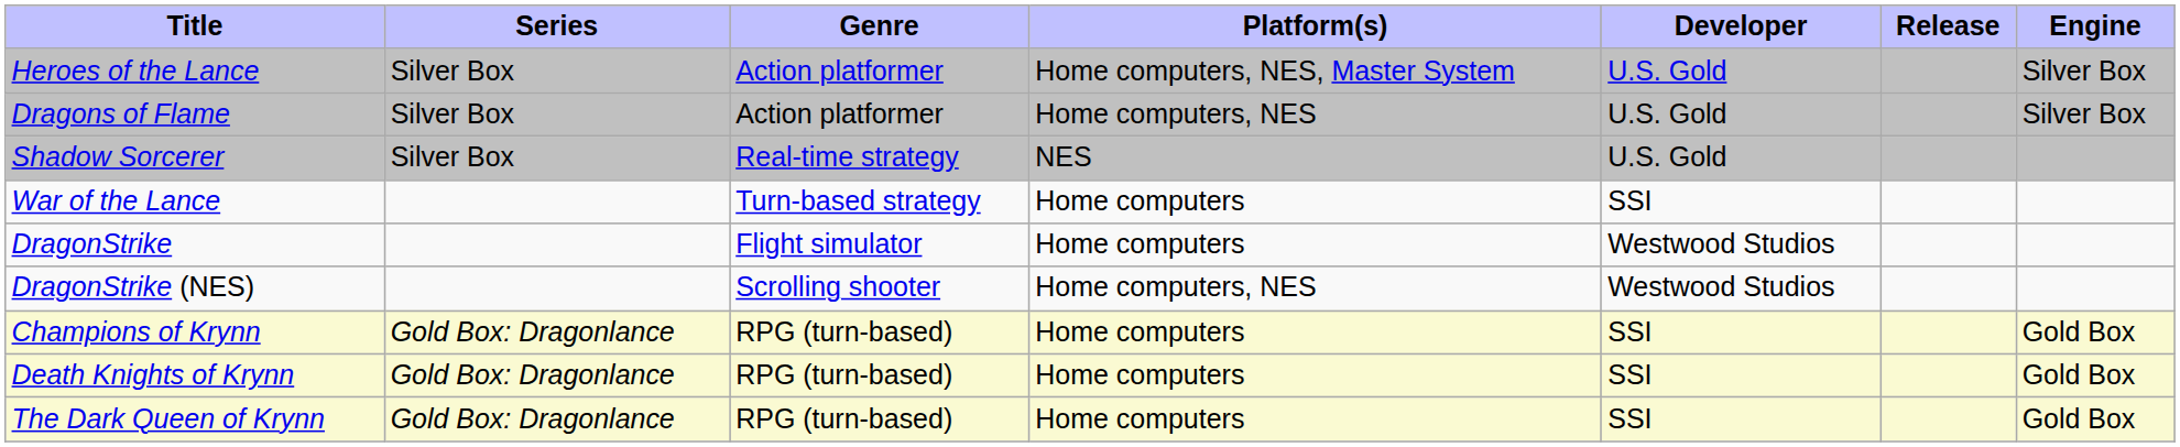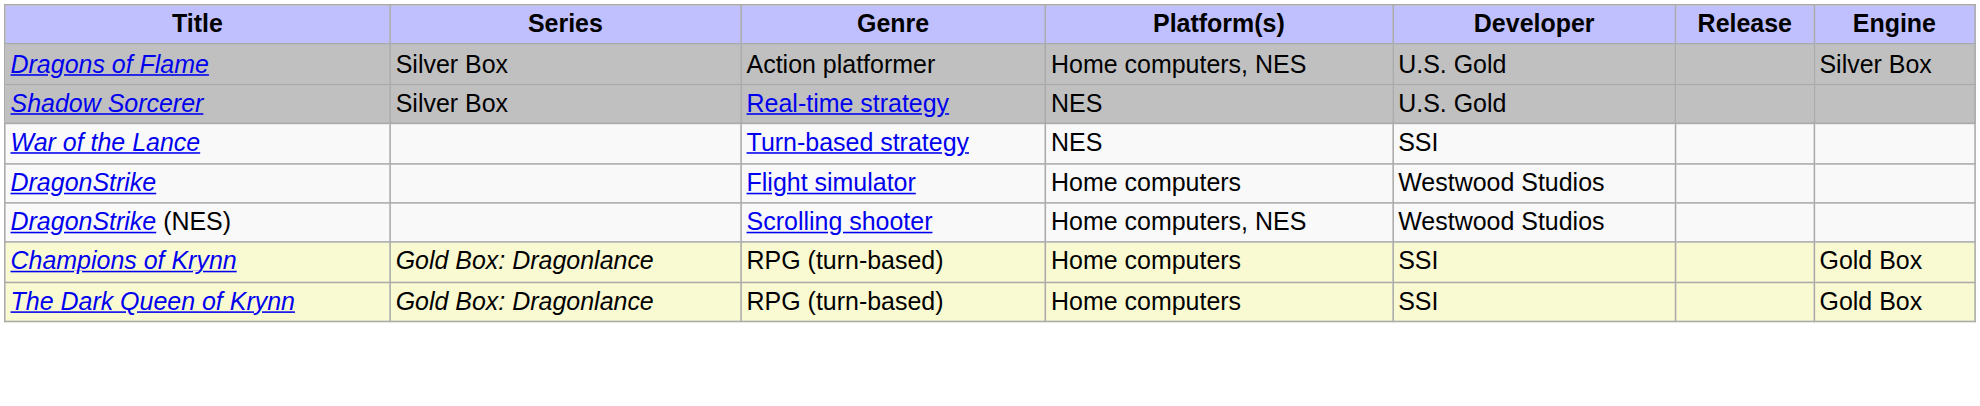 <table class="wikitable sortable" style="text-align:left; width:100%;">
 <tr>
 <th style="background:#C0C0FF;">Title</th>
 <th style="background:#C0C0FF;">Series</th>
 <th style="background:#C0C0FF;">Genre</th>
 <th style="background:#C0C0FF;">Platform(s)</th>
 <th style="background:#C0C0FF;">Developer</th>
 <th style="background:#C0C0FF;">Release</th>
 <th style="background:#C0C0FF;">Engine</th>
-</tr>
-<tr style="background-color:Silver;">
-<td><em><a href='#'>Heroes of the Lance</a></em></td>
-<td>Silver Box</td>
-<td><a href='#'>Action platformer</a></td>
-<td>Home computers, NES, <a href='#'>Master System</a></td>
-<td><a href='#'>U.S. Gold</a></td>
-<td></td>
-<td>Silver Box</td>
 </tr>
 <tr style="background-color:Silver;">
 <td><em><a href='#'>Dragons of Flame</a></em></td>
 <td>Silver Box</td>
 <td>Action platformer</td>
 <td>Home computers, NES</td>
 <td>U.S. Gold</td>
 <td></td>
 <td>Silver Box</td>
 </tr>
 <tr style="background-color:Silver;">
 <td><em><a href='#'>Shadow Sorcerer</a></em></td>
 <td>Silver Box</td>
 <td><a href='#'>Real-time strategy</a></td>
 <td>NES</td>
 <td>U.S. Gold</td>
 <td></td>
 <td></td>
 </tr>
 <tr>
 <td><em><a href='#'>War of the Lance</a></em></td>
 <td></td>
 <td><a href='#'>Turn-based strategy</a></td>
-<td>Home computers</td>
+<td>NES</td>
 <td>SSI</td>
 <td></td>
 <td></td>
 </tr>
 <tr>
 <td><em><a href='#'>DragonStrike</a></em></td>
 <td></td>
 <td><a href='#'>Flight simulator</a></td>
 <td>Home computers</td>
 <td>Westwood Studios</td>
 <td></td>
 <td></td>
 </tr>
 <tr>
 <td><em><a href='#'>DragonStrike</a></em> (NES)</td>
 <td></td>
 <td><a href='#'>Scrolling shooter</a></td>
 <td>Home computers, NES</td>
 <td>Westwood Studios</td>
 <td></td>
 <td></td>
 </tr>
 <tr style="background-color:LightGoldenrodYellow;">
 <td><em><a href='#'>Champions of Krynn</a></em></td>
 <td><em>Gold Box: Dragonlance</em></td>
 <td>RPG (turn-based)</td>
 <td>Home computers</td>
 <td>SSI</td>
 <td></td>
 <td>Gold Box</td>
 </tr>
 <tr style="background-color:LightGoldenrodYellow;">
-<td><em><a href='#'>Death Knights of Krynn</a></em></td>
-<td><em>Gold Box: Dragonlance</em></td>
-<td>RPG (turn-based)</td>
-<td>Home computers</td>
-<td>SSI</td>
-<td></td>
-<td>Gold Box</td>
-</tr>
-<tr style="background-color:LightGoldenrodYellow;">
 <td><em><a href='#'>The Dark Queen of Krynn</a></em></td>
 <td><em>Gold Box: Dragonlance</em></td>
 <td>RPG (turn-based)</td>
 <td>Home computers</td>
 <td>SSI</td>
 <td></td>
 <td>Gold Box</td>
 </tr>
 </table>
